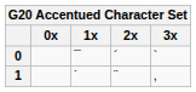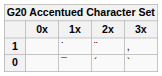 <table class="wikitable">
 <tr>
 <th colspan="5">G20 Accentued Character Set</th>
 </tr>
 <tr>
 <th></th>
 <th>0x</th>
 <th>1x</th>
 <th>2x</th>
 <th>3x</th>
 </tr>
 <tr>
+<th>1</th>
+<td></td>
+<td>˙</td>
+<td>¨</td>
+<td>,</td>
+</tr>
+<tr>
 <th>0</th>
 <td></td>
 <td>¯</td>
 <td>´</td>
 <td>`</td>
 </tr>
-<tr>
-<th>1</th>
-<td></td>
-<td>˙</td>
-<td>¨</td>
-<td>,</td>
-</tr>
 </table>
